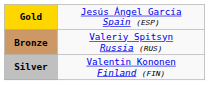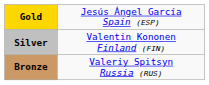 <table class="wikitable" style=" text-align:center; font-size:110%;" width="35%">
 <tr>
 <td bgcolor="gold"><strong>Gold</strong></td>
 <td> <a href='#'>Jesús Ángel García</a><br><em><a href='#'>Spain</a> <small>(ESP)</small></em></td>
 </tr>
 <tr>
+<td bgcolor="silver"><strong>Silver</strong></td>
+<td> <a href='#'>Valentin Kononen</a><br><em><a href='#'>Finland</a> <small>(FIN)</small></em></td>
+</tr>
+<tr>
 <td bgcolor="CC9966"><strong>Bronze</strong></td>
 <td> <a href='#'>Valeriy Spitsyn</a><br><em><a href='#'>Russia</a> <small>(RUS)</small></em></td>
 </tr>
-<tr>
-<td bgcolor="silver"><strong>Silver</strong></td>
-<td> <a href='#'>Valentin Kononen</a><br><em><a href='#'>Finland</a> <small>(FIN)</small></em></td>
-</tr>
 </table>
